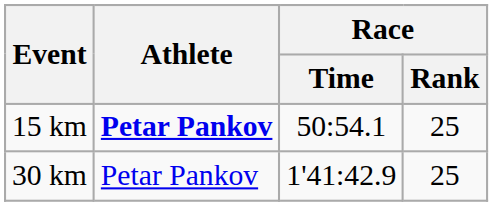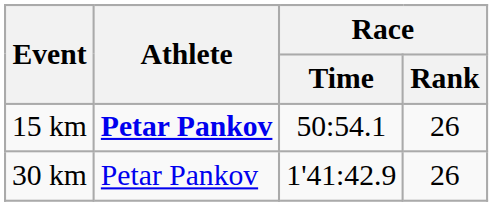 <table class="wikitable" border="1" style="font-size:90%">
 <tr>
 <th rowspan=2>Event</th>
 <th rowspan=2>Athlete</th>
 <th colspan=2>Race</th>
 </tr>
 <tr>
 <th>Time</th>
 <th>Rank</th>
 </tr>
 <tr>
 <td>15 km</td>
 <td><strong><a href='#'>Petar Pankov</a></strong></td>
 <td align=center>50:54.1</td>
-<td align=center>25</td>
+<td align=center>26</td>
 </tr>
 <tr>
 <td>30 km</td>
 <td><a href='#'>Petar Pankov</a></td>
 <td align=center>1'41:42.9</td>
-<td align=center>25</td>
+<td align=center>26</td>
 </tr>
 </table>
